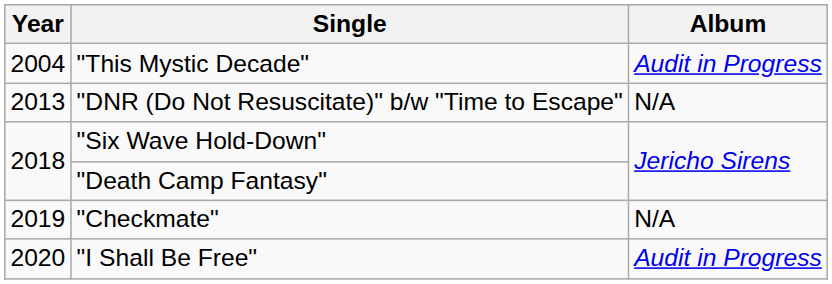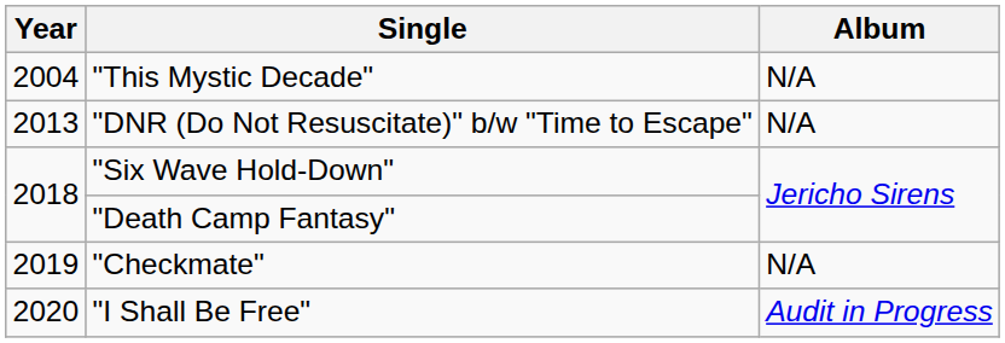 <table class="wikitable">
 <tr>
 <th>Year</th>
 <th>Single</th>
 <th>Album</th>
 </tr>
 <tr>
 <td>2004</td>
 <td>"This Mystic Decade"</td>
-<td><em><a href='#'>Audit in Progress</a></em></td>
+<td>N/A</td>
 </tr>
 <tr>
 <td>2013</td>
 <td>"DNR (Do Not Resuscitate)" b/w "Time to Escape"</td>
 <td>N/A</td>
 </tr>
 <tr>
 <td rowspan="2">2018</td>
 <td>"Six Wave Hold-Down"</td>
 <td rowspan="2"><em><a href='#'>Jericho Sirens</a></em></td>
 </tr>
 <tr>
 <td>"Death Camp Fantasy"</td>
 </tr>
 <tr>
 <td>2019</td>
 <td>"Checkmate"</td>
 <td>N/A</td>
 </tr>
 <tr>
 <td>2020</td>
 <td>"I Shall Be Free"</td>
 <td><em><a href='#'>Audit in Progress</a></em></td>
 </tr>
 </table>
